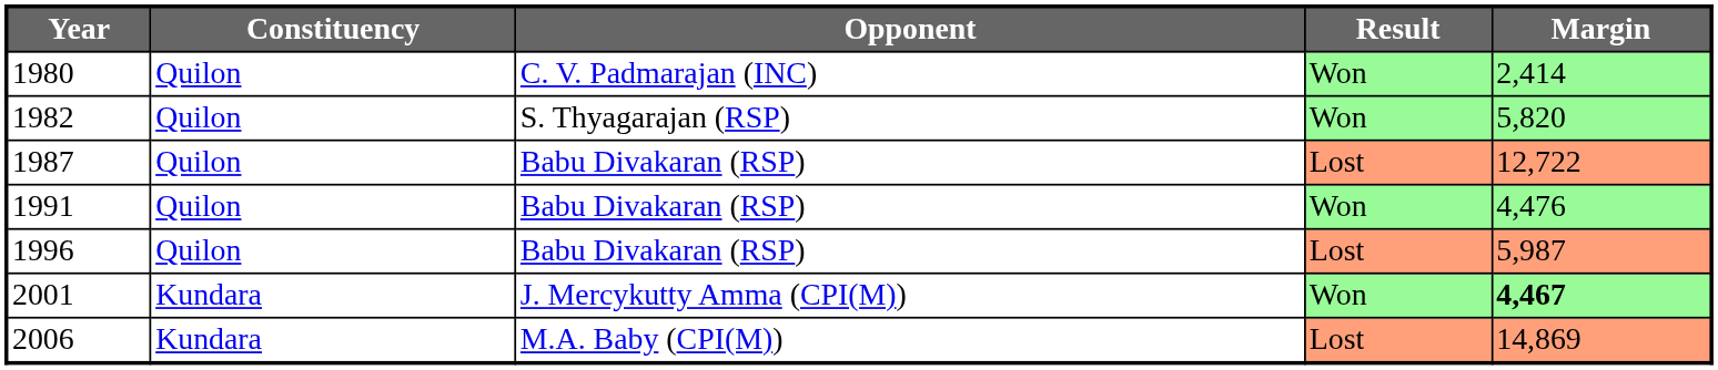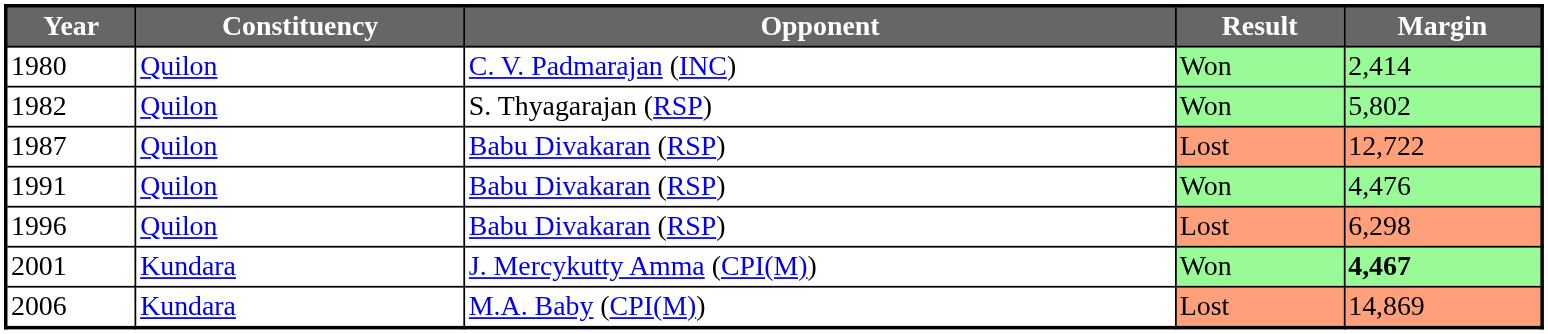 <table width="70%" cellpadding="2" cellspacing="0" border="1" style="border-collapse: collapse; border: 2px #000000 solid">
 <tr>
 <th style="background-color:#666666; color:white">Year</th>
 <th style="background-color:#666666; color:white">Constituency</th>
 <th style="background-color:#666666; color:white">Opponent</th>
 <th style="background-color:#666666; color:white">Result</th>
 <th style="background-color:#666666; color:white">Margin</th>
 </tr>
 <tr --->
 <td>1980</td>
 <td><a href='#'>Quilon</a></td>
 <td><a href='#'>C. V. Padmarajan</a> (<a href='#'>INC</a>)</td>
 <td style="background: #98FB98;">Won</td>
 <td style="background: #98FB98;">2,414</td>
 </tr>
 <tr --->
 <td>1982</td>
 <td><a href='#'>Quilon</a></td>
 <td>S. Thyagarajan (<a href='#'>RSP</a>)</td>
 <td style="background: #98FB98;">Won</td>
-<td style="background: #98FB98;">5,820</td>
+<td style="background: #98FB98;">5,802</td>
 </tr>
 <tr>
 <td>1987</td>
 <td><a href='#'>Quilon</a></td>
 <td><a href='#'>Babu Divakaran</a> (<a href='#'>RSP</a>)</td>
 <td style="background: #FFA07A;">Lost</td>
 <td style="background: #FFA07A;">12,722</td>
 </tr>
 <tr --->
 <td>1991</td>
 <td><a href='#'>Quilon</a></td>
 <td><a href='#'>Babu Divakaran</a> (<a href='#'>RSP</a>)</td>
 <td style="background: #98FB98;">Won</td>
 <td style="background: #98FB98;">4,476</td>
 </tr>
 <tr --->
 <td>1996</td>
 <td><a href='#'>Quilon</a></td>
 <td><a href='#'>Babu Divakaran</a> (<a href='#'>RSP</a>)</td>
 <td style="background: #FFA07A;">Lost</td>
-<td style="background: #FFA07A;">5,987</td>
+<td style="background: #FFA07A;">6,298</td>
 </tr>
 <tr --->
 <td>2001</td>
 <td><a href='#'>Kundara</a></td>
 <td><a href='#'>J. Mercykutty Amma</a> (<a href='#'>CPI(M)</a>)</td>
 <td style="background: #98FB98;">Won</td>
 <td style="background: #98FB98;"><strong>4,467</strong></td>
 </tr>
 <tr>
 <td>2006</td>
 <td><a href='#'>Kundara</a></td>
 <td><a href='#'>M.A. Baby</a> (<a href='#'>CPI(M)</a>)</td>
 <td style="background: #FFA07A;">Lost</td>
 <td style="background: #FFA07A;">14,869</td>
 </tr>
 </table>
